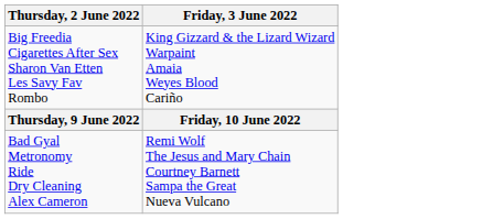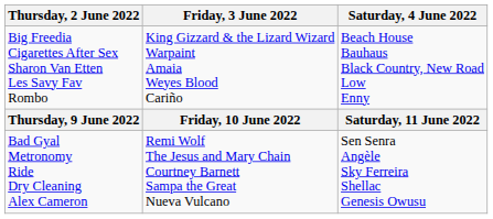 <table class="wikitable">
 <tr>
 <th>Thursday, 2 June 2022</th>
 <th>Friday, 3 June 2022</th>
+<th>Saturday, 4 June 2022</th>
 </tr>
 <tr valign="top">
 <td><a href='#'>Big Freedia</a><br><a href='#'>Cigarettes After Sex</a><br><a href='#'>Sharon Van Etten</a><br><a href='#'>Les Savy Fav</a><br>Rombo</td>
 <td><a href='#'>King Gizzard & the Lizard Wizard</a><br><a href='#'>Warpaint</a><br><a href='#'>Amaia</a><br><a href='#'>Weyes Blood</a><br>Cariño</td>
+<td><a href='#'>Beach House</a><br><a href='#'>Bauhaus</a><br><a href='#'>Black Country, New Road</a><br><a href='#'>Low</a><br><a href='#'>Enny</a></td>
 </tr>
 <tr>
 <th>Thursday, 9 June 2022</th>
 <th>Friday, 10 June 2022</th>
+<th>Saturday, 11 June 2022</th>
 </tr>
 <tr valign="top">
 <td><a href='#'>Bad Gyal</a><br><a href='#'>Metronomy</a><br><a href='#'>Ride</a><br><a href='#'>Dry Cleaning</a><br><a href='#'>Alex Cameron</a></td>
 <td><a href='#'>Remi Wolf</a><br><a href='#'>The Jesus and Mary Chain</a><br><a href='#'>Courtney Barnett</a><br><a href='#'>Sampa the Great</a><br>Nueva Vulcano</td>
+<td>Sen Senra<br><a href='#'>Angèle</a><br><a href='#'>Sky Ferreira</a><br><a href='#'>Shellac</a><br><a href='#'>Genesis Owusu</a></td>
 </tr>
 </table>
